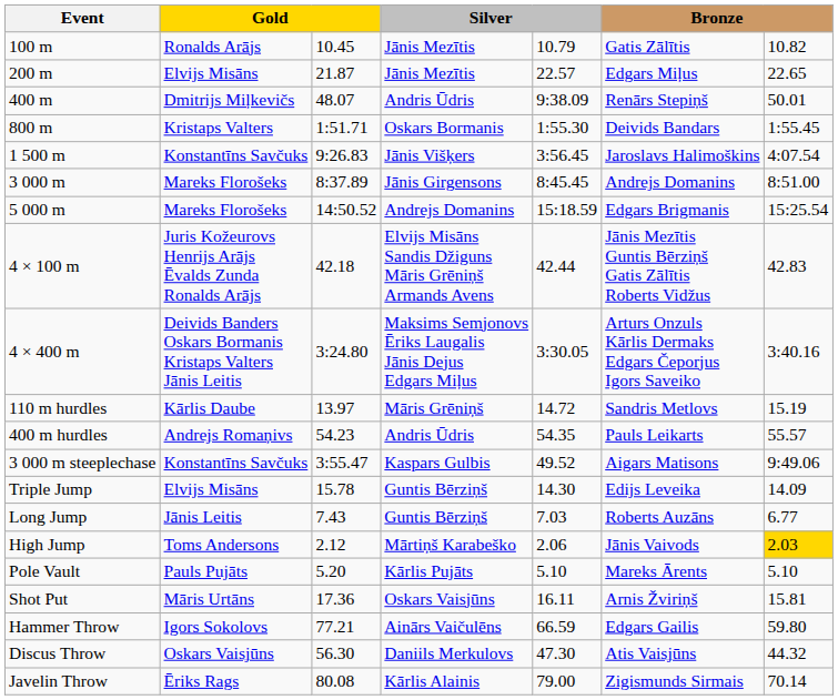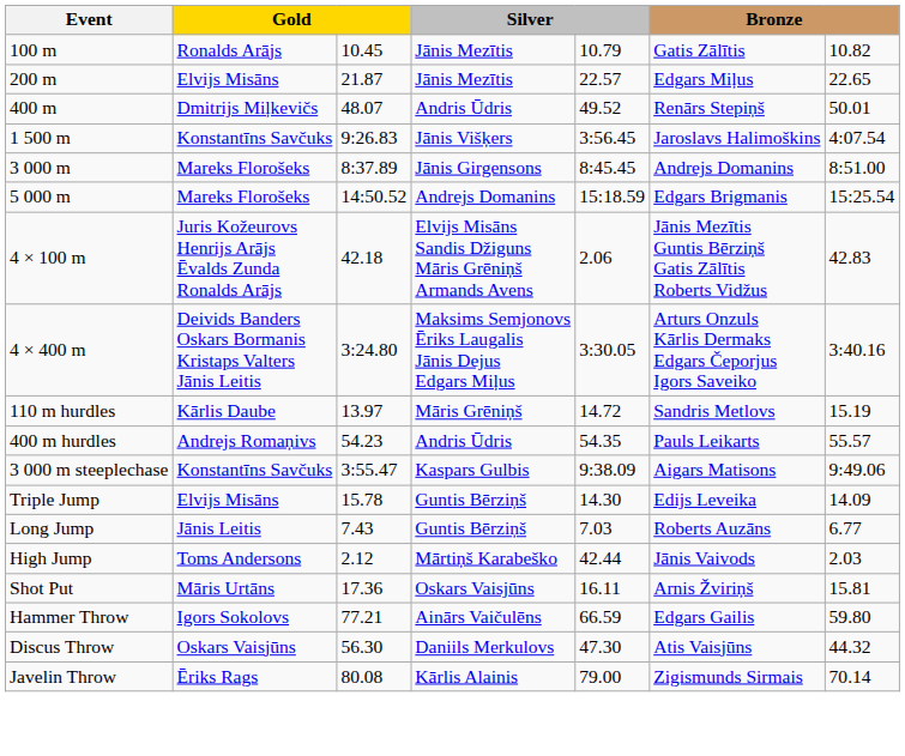 <table class="wikitable">
 <tr>
 <th>Event</th>
 <th style="background:gold;" colspan=2>Gold</th>
 <th style="background:silver;" colspan=2>Silver</th>
 <th style="background:#CC9966;" colspan=2>Bronze</th>
 </tr>
 <tr>
 <td>100 m</td>
 <td><a href='#'>Ronalds Arājs</a></td>
 <td>10.45</td>
 <td><a href='#'>Jānis Mezītis</a></td>
 <td>10.79</td>
 <td><a href='#'>Gatis Zālītis</a></td>
 <td>10.82</td>
 </tr>
 <tr>
 <td>200 m</td>
 <td><a href='#'>Elvijs Misāns</a></td>
 <td>21.87</td>
 <td><a href='#'>Jānis Mezītis</a></td>
 <td>22.57</td>
 <td><a href='#'>Edgars Miļus</a></td>
 <td>22.65</td>
 </tr>
 <tr>
 <td>400 m</td>
 <td><a href='#'>Dmitrijs Miļkevičs</a></td>
 <td>48.07</td>
 <td><a href='#'>Andris Ūdris</a></td>
-<td>9:38.09</td>
+<td>49.52</td>
 <td><a href='#'>Renārs Stepiņš</a></td>
 <td>50.01</td>
-</tr>
-<tr>
-<td>800 m</td>
-<td><a href='#'>Kristaps Valters</a></td>
-<td>1:51.71</td>
-<td><a href='#'>Oskars Bormanis</a></td>
-<td>1:55.30</td>
-<td><a href='#'>Deivids Bandars</a></td>
-<td>1:55.45</td>
 </tr>
 <tr>
 <td>1 500 m</td>
 <td><a href='#'>Konstantīns Savčuks</a></td>
 <td>9:26.83</td>
 <td><a href='#'>Jānis Višķers</a></td>
 <td>3:56.45</td>
 <td><a href='#'>Jaroslavs Halimoškins</a></td>
 <td>4:07.54</td>
 </tr>
 <tr>
 <td>3 000 m</td>
 <td><a href='#'>Mareks Florošeks</a></td>
 <td>8:37.89</td>
 <td><a href='#'>Jānis Girgensons</a></td>
 <td>8:45.45</td>
 <td><a href='#'>Andrejs Domanins</a></td>
 <td>8:51.00</td>
 </tr>
 <tr>
 <td>5 000 m</td>
 <td><a href='#'>Mareks Florošeks</a></td>
 <td>14:50.52</td>
 <td><a href='#'>Andrejs Domanins</a></td>
 <td>15:18.59</td>
 <td><a href='#'>Edgars Brigmanis</a></td>
 <td>15:25.54</td>
 </tr>
 <tr>
 <td>4 × 100 m</td>
 <td><a href='#'>Juris Kožeurovs</a><br><a href='#'>Henrijs Arājs</a><br><a href='#'>Ēvalds Zunda</a><br><a href='#'>Ronalds Arājs</a></td>
 <td>42.18</td>
 <td><a href='#'>Elvijs Misāns</a><br><a href='#'>Sandis Džiguns</a><br><a href='#'>Māris Grēniņš</a><br><a href='#'>Armands Avens</a></td>
-<td>42.44</td>
+<td>2.06</td>
 <td><a href='#'>Jānis Mezītis</a><br><a href='#'>Guntis Bērziņš</a><br><a href='#'>Gatis Zālītis</a><br><a href='#'>Roberts Vidžus</a></td>
 <td>42.83</td>
 </tr>
 <tr>
 <td>4 × 400 m</td>
 <td><a href='#'>Deivids Banders</a><br><a href='#'>Oskars Bormanis</a><br><a href='#'>Kristaps Valters</a><br><a href='#'>Jānis Leitis</a></td>
 <td>3:24.80</td>
 <td><a href='#'>Maksims Semjonovs</a><br><a href='#'>Ēriks Laugalis</a><br><a href='#'>Jānis Dejus</a><br><a href='#'>Edgars Miļus</a></td>
 <td>3:30.05</td>
 <td><a href='#'>Arturs Onzuls</a><br><a href='#'>Kārlis Dermaks</a><br><a href='#'>Edgars Čeporjus</a><br><a href='#'>Igors Saveiko</a></td>
 <td>3:40.16</td>
 </tr>
 <tr>
 <td>110 m hurdles</td>
 <td><a href='#'>Kārlis Daube</a></td>
 <td>13.97</td>
 <td><a href='#'>Māris Grēniņš</a></td>
 <td>14.72</td>
 <td><a href='#'>Sandris Metlovs</a></td>
 <td>15.19</td>
 </tr>
 <tr>
 <td>400 m hurdles</td>
 <td><a href='#'>Andrejs Romaņivs</a></td>
 <td>54.23</td>
 <td><a href='#'>Andris Ūdris</a></td>
 <td>54.35</td>
 <td><a href='#'>Pauls Leikarts</a></td>
 <td>55.57</td>
 </tr>
 <tr>
 <td>3 000 m steeplechase</td>
 <td><a href='#'>Konstantīns Savčuks</a></td>
 <td>3:55.47</td>
 <td><a href='#'>Kaspars Gulbis</a></td>
-<td>49.52</td>
+<td>9:38.09</td>
 <td><a href='#'>Aigars Matisons</a></td>
 <td>9:49.06</td>
 </tr>
 <tr>
 <td>Triple Jump</td>
 <td><a href='#'>Elvijs Misāns</a></td>
 <td>15.78</td>
 <td><a href='#'>Guntis Bērziņš</a></td>
 <td>14.30</td>
 <td><a href='#'>Edijs Leveika</a></td>
 <td>14.09</td>
 </tr>
 <tr>
 <td>Long Jump</td>
 <td><a href='#'>Jānis Leitis</a></td>
 <td>7.43</td>
 <td><a href='#'>Guntis Bērziņš</a></td>
 <td>7.03</td>
 <td><a href='#'>Roberts Auzāns</a></td>
 <td>6.77</td>
 </tr>
 <tr>
 <td>High Jump</td>
 <td><a href='#'>Toms Andersons</a></td>
 <td>2.12</td>
 <td><a href='#'>Mārtiņš Karabeško</a></td>
-<td>2.06</td>
+<td>42.44</td>
 <td><a href='#'>Jānis Vaivods</a></td>
-<td style="background: gold;">2.03</td>
-</tr>
-<tr>
-<td>Pole Vault</td>
-<td><a href='#'>Pauls Pujāts</a></td>
-<td>5.20</td>
-<td><a href='#'>Kārlis Pujāts</a></td>
-<td>5.10</td>
-<td><a href='#'>Mareks Ārents</a></td>
-<td>5.10</td>
+<td>2.03</td>
 </tr>
 <tr>
 <td>Shot Put</td>
 <td><a href='#'>Māris Urtāns</a></td>
 <td>17.36</td>
 <td><a href='#'>Oskars Vaisjūns</a></td>
 <td>16.11</td>
 <td><a href='#'>Arnis Žviriņš</a></td>
 <td>15.81</td>
 </tr>
 <tr>
 <td>Hammer Throw</td>
 <td><a href='#'>Igors Sokolovs</a></td>
 <td>77.21</td>
 <td><a href='#'>Ainārs Vaičulēns</a></td>
 <td>66.59</td>
 <td><a href='#'>Edgars Gailis</a></td>
 <td>59.80</td>
 </tr>
 <tr>
 <td>Discus Throw</td>
 <td><a href='#'>Oskars Vaisjūns</a></td>
 <td>56.30</td>
 <td><a href='#'>Daniils Merkulovs</a></td>
 <td>47.30</td>
 <td><a href='#'>Atis Vaisjūns</a></td>
 <td>44.32</td>
 </tr>
 <tr>
 <td>Javelin Throw</td>
 <td><a href='#'>Ēriks Rags</a></td>
 <td>80.08</td>
 <td><a href='#'>Kārlis Alainis</a></td>
 <td>79.00</td>
 <td><a href='#'>Zigismunds Sirmais</a></td>
 <td>70.14</td>
 </tr>
 </table>
